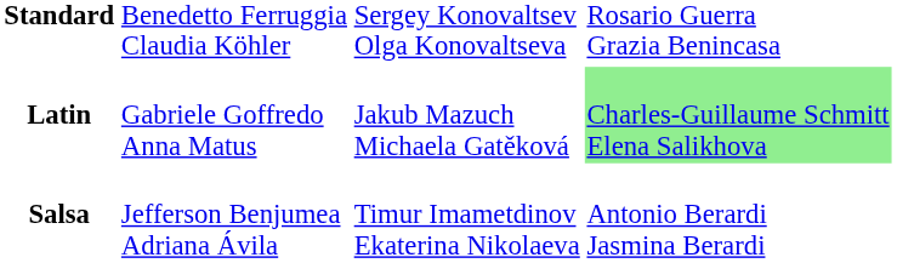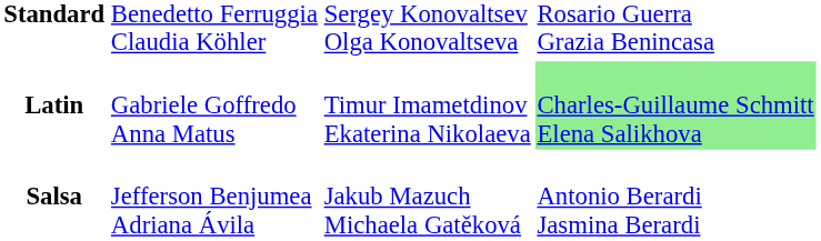 <table>
 <tr>
 <th scope="row">Standard</th>
 <td><br><a href='#'>Benedetto Ferruggia</a><br><a href='#'>Claudia Köhler</a></td>
 <td><br><a href='#'>Sergey Konovaltsev</a><br><a href='#'>Olga Konovaltseva</a></td>
 <td><br><a href='#'>Rosario Guerra</a><br><a href='#'>Grazia Benincasa</a></td>
 </tr>
 <tr>
 <th scope="row">Latin</th>
 <td><br><a href='#'>Gabriele Goffredo</a><br><a href='#'>Anna Matus</a></td>
-<td><br><a href='#'>Jakub Mazuch</a><br><a href='#'>Michaela Gatěková</a></td>
+<td><br><a href='#'>Timur Imametdinov</a><br><a href='#'>Ekaterina Nikolaeva</a></td>
 <td style="background: lightgreen;"><br><a href='#'>Charles-Guillaume Schmitt</a><br><a href='#'>Elena Salikhova</a></td>
 </tr>
 <tr>
 <th scope="row">Salsa</th>
 <td><br><a href='#'>Jefferson Benjumea</a><br><a href='#'>Adriana Ávila</a></td>
-<td><br><a href='#'>Timur Imametdinov</a><br><a href='#'>Ekaterina Nikolaeva</a></td>
+<td><br><a href='#'>Jakub Mazuch</a><br><a href='#'>Michaela Gatěková</a></td>
 <td><br><a href='#'>Antonio Berardi</a><br><a href='#'>Jasmina Berardi</a></td>
 </tr>
 </table>
